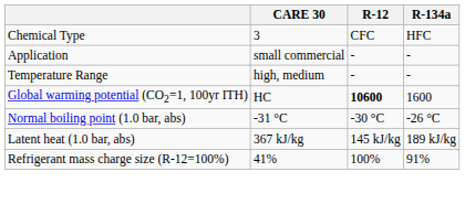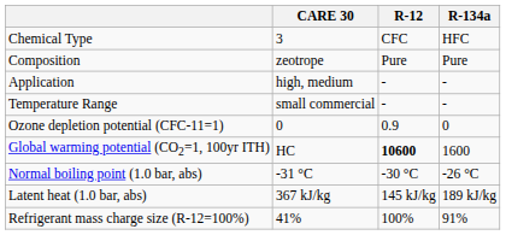 <table class="wikitable">
 <tr>
 <th></th>
 <th>CARE 30</th>
 <th>R-12</th>
 <th>R-134a</th>
 </tr>
 <tr>
 <td>Chemical Type</td>
 <td>3</td>
 <td>CFC</td>
 <td>HFC</td>
 </tr>
 <tr>
+<td>Composition</td>
+<td>zeotrope</td>
+<td>Pure</td>
+<td>Pure</td>
+</tr>
+<tr>
 <td>Application</td>
+<td>high, medium</td>
+<td>-</td>
+<td>-</td>
+</tr>
+<tr>
+<td>Temperature Range</td>
 <td>small commercial</td>
 <td>-</td>
 <td>-</td>
 </tr>
 <tr>
-<td>Temperature Range</td>
-<td>high, medium</td>
-<td>-</td>
-<td>-</td>
+<td>Ozone depletion potential (CFC-11=1)</td>
+<td>0</td>
+<td>0.9</td>
+<td>0</td>
 </tr>
 <tr>
 <td><a href='#'>Global warming potential</a> (CO<sub>2</sub>=1, 100yr ITH)</td>
 <td>HC</td>
 <td><strong>10600</strong></td>
 <td>1600</td>
 </tr>
 <tr>
 <td><a href='#'>Normal boiling point</a> (1.0 bar, abs)</td>
 <td>-31 °C</td>
 <td>-30 °C</td>
 <td>-26 °C</td>
 </tr>
 <tr>
 <td>Latent heat (1.0 bar, abs)</td>
 <td>367 kJ/kg</td>
 <td>145 kJ/kg</td>
 <td>189 kJ/kg</td>
 </tr>
 <tr>
 <td>Refrigerant mass charge size (R-12=100%)</td>
 <td>41%</td>
 <td>100%</td>
 <td>91%</td>
 </tr>
 </table>
